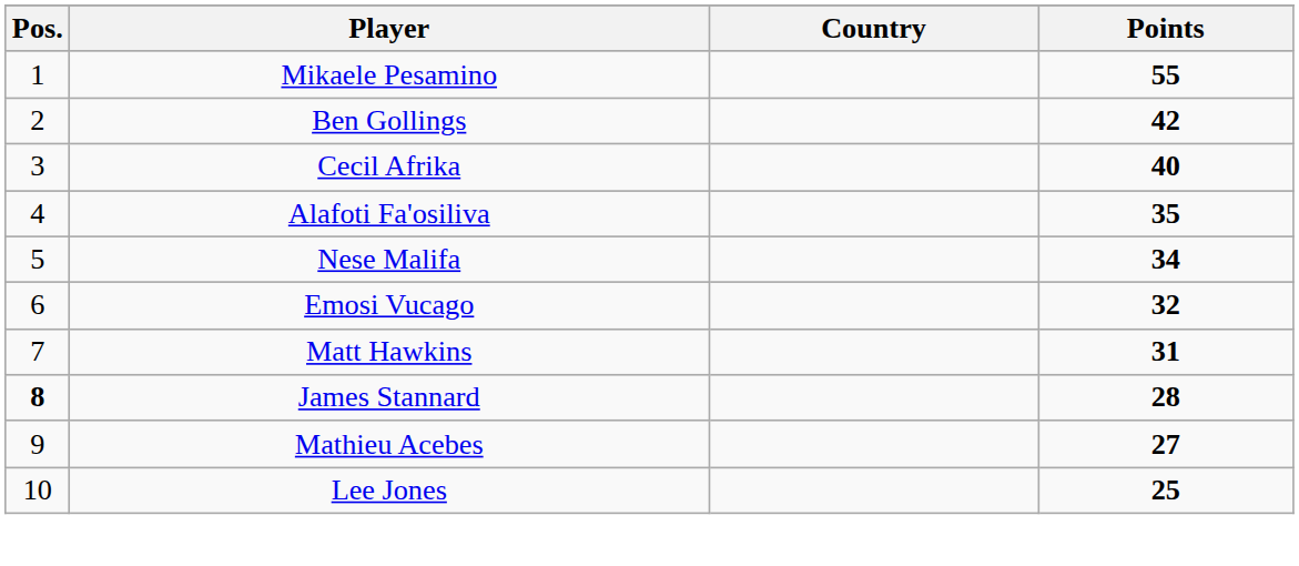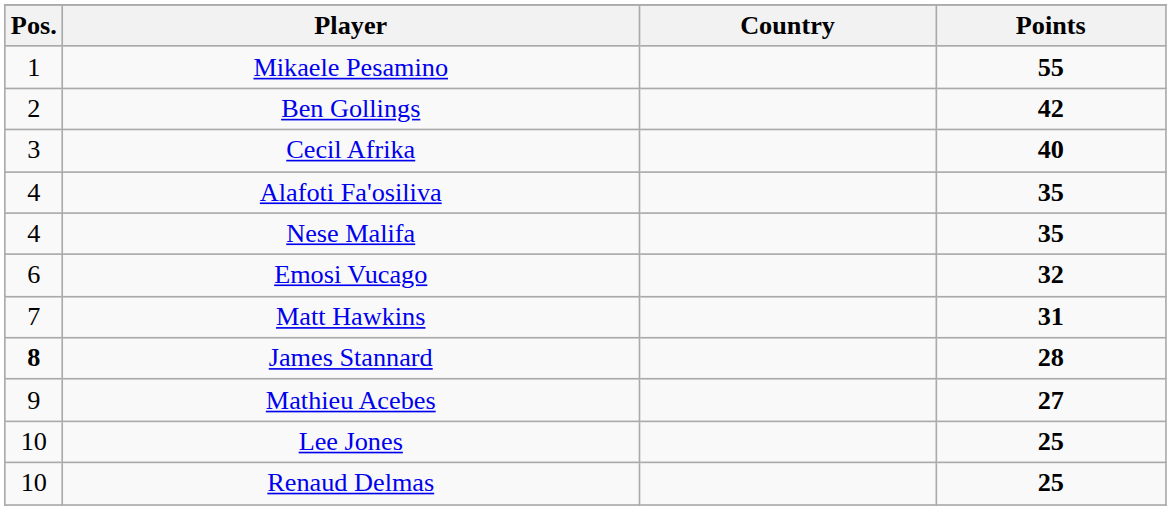 <table class="wikitable" style="text-align:center">
 <tr bgcolor="#efefef">
 </tr>
 <tr bgcolor="#efefef">
 <th width=5%>Pos.</th>
 <th>Player</th>
 <th>Country</th>
 <th>Points</th>
 </tr>
 <tr>
 <td>1</td>
 <td><a href='#'>Mikaele Pesamino</a></td>
 <td></td>
 <td><strong>55</strong></td>
 </tr>
 <tr>
 <td>2</td>
 <td><a href='#'>Ben Gollings</a></td>
 <td></td>
 <td><strong>42</strong></td>
 </tr>
 <tr>
 <td>3</td>
 <td><a href='#'>Cecil Afrika</a></td>
 <td></td>
 <td><strong>40</strong></td>
 </tr>
 <tr>
 <td>4</td>
 <td><a href='#'>Alafoti Fa'osiliva</a></td>
 <td></td>
 <td><strong>35</strong></td>
 </tr>
 <tr>
-<td>5</td>
+<td>4</td>
 <td><a href='#'>Nese Malifa</a></td>
 <td></td>
-<td><strong>34</strong></td>
+<td><strong>35</strong></td>
 </tr>
 <tr>
 <td>6</td>
 <td><a href='#'>Emosi Vucago</a></td>
 <td></td>
 <td><strong>32</strong></td>
 </tr>
 <tr>
 <td>7</td>
 <td><a href='#'>Matt Hawkins</a></td>
 <td></td>
 <td><strong>31</strong></td>
 </tr>
 <tr>
 <td><strong>8</strong></td>
 <td><a href='#'>James Stannard</a></td>
 <td></td>
 <td><strong>28</strong></td>
 </tr>
 <tr>
 <td>9</td>
 <td><a href='#'>Mathieu Acebes</a></td>
 <td></td>
 <td><strong>27</strong></td>
 </tr>
 <tr>
 <td>10</td>
 <td><a href='#'>Lee Jones</a></td>
 <td></td>
 <td><strong>25</strong></td>
 </tr>
+<tr>
+<td>10</td>
+<td><a href='#'>Renaud Delmas</a></td>
+<td></td>
+<td><strong>25</strong></td>
+</tr>
 </table>
